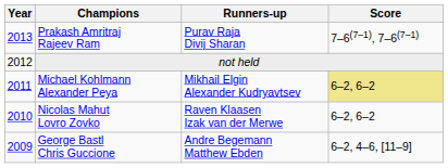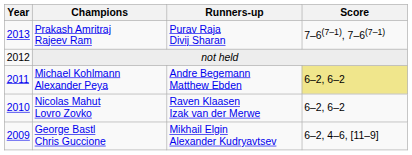 <table class="wikitable">
 <tr>
 <th>Year</th>
 <th width="200">Champions</th>
 <th width="200">Runners-up</th>
 <th width="155">Score</th>
 </tr>
 <tr>
 <td><a href='#'>2013</a></td>
 <td> <a href='#'>Prakash Amritraj</a> <br>  <a href='#'>Rajeev Ram</a></td>
 <td> <a href='#'>Purav Raja</a> <br>  <a href='#'>Divij Sharan</a></td>
 <td>7–6<sup>(7–1)</sup>, 7–6<sup>(7–1)</sup></td>
 </tr>
 <tr>
 <td>2012</td>
 <td colspan=3 align=center style="background:#ededed"><em>not held</em></td>
 </tr>
 <tr>
 <td><a href='#'>2011</a></td>
 <td> <a href='#'>Michael Kohlmann</a> <br>  <a href='#'>Alexander Peya</a></td>
-<td> <a href='#'>Mikhail Elgin</a> <br>  <a href='#'>Alexander Kudryavtsev</a></td>
+<td> <a href='#'>Andre Begemann</a> <br>  <a href='#'>Matthew Ebden</a></td>
 <td style="background: khaki;">6–2, 6–2</td>
 </tr>
 <tr>
 <td><a href='#'>2010</a></td>
 <td> <a href='#'>Nicolas Mahut</a> <br>  <a href='#'>Lovro Zovko</a></td>
 <td> <a href='#'>Raven Klaasen</a> <br>  <a href='#'>Izak van der Merwe</a></td>
 <td>6–2, 6–2</td>
 </tr>
 <tr>
 <td><a href='#'>2009</a></td>
 <td> <a href='#'>George Bastl</a> <br>  <a href='#'>Chris Guccione</a></td>
-<td> <a href='#'>Andre Begemann</a> <br>  <a href='#'>Matthew Ebden</a></td>
+<td> <a href='#'>Mikhail Elgin</a> <br>  <a href='#'>Alexander Kudryavtsev</a></td>
 <td>6–2, 4–6, [11–9]</td>
 </tr>
 </table>
